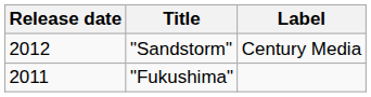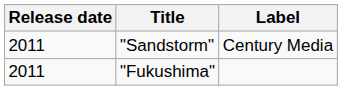 <table class="wikitable">
 <tr>
 <th>Release date</th>
 <th>Title</th>
 <th>Label</th>
 </tr>
 <tr>
-<td>2012</td>
+<td>2011</td>
 <td>"Sandstorm"</td>
 <td>Century Media</td>
 </tr>
 <tr>
 <td>2011</td>
 <td>"Fukushima"</td>
 <td></td>
 </tr>
 </table>
